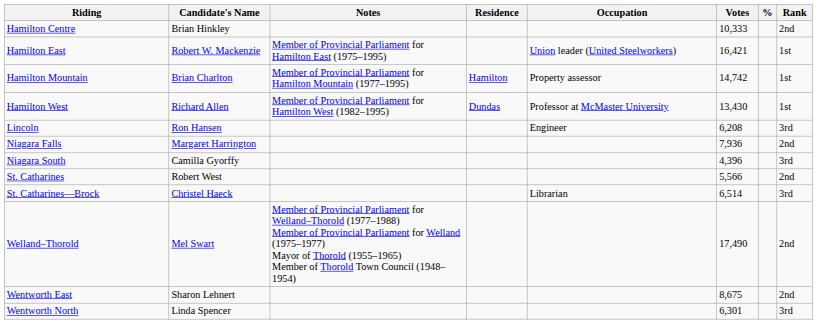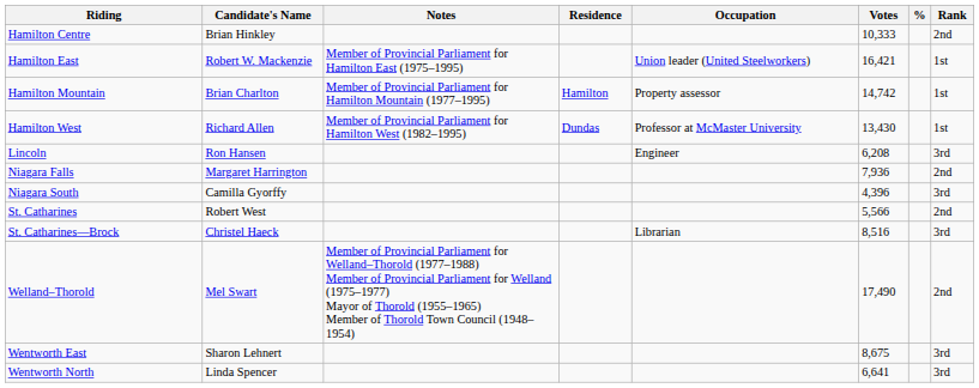 <table class="wikitable sortable" width="100%">
 <tr>
 <th style="width:250px;">Riding<br></th>
 <th style="width:150px;">Candidate's Name</th>
 <th style="width:300px;">Notes</th>
 <th>Residence</th>
 <th>Occupation</th>
 <th>Votes</th>
 <th>%</th>
 <th>Rank</th>
 </tr>
 <tr>
 <td><a href='#'>Hamilton Centre</a></td>
 <td>Brian Hinkley</td>
 <td></td>
 <td></td>
 <td></td>
 <td>10,333</td>
 <td></td>
 <td>2nd</td>
 </tr>
 <tr>
 <td><a href='#'>Hamilton East</a></td>
 <td><a href='#'>Robert W. Mackenzie</a></td>
 <td><a href='#'>Member of Provincial Parliament</a> for <a href='#'>Hamilton East</a> (1975–1995)</td>
 <td></td>
 <td><a href='#'>Union</a> leader (<a href='#'>United Steelworkers</a>)</td>
 <td>16,421</td>
 <td></td>
 <td>1st</td>
 </tr>
 <tr>
 <td><a href='#'>Hamilton Mountain</a></td>
 <td><a href='#'>Brian Charlton</a></td>
 <td><a href='#'>Member of Provincial Parliament</a> for <a href='#'>Hamilton Mountain</a> (1977–1995)</td>
 <td><a href='#'>Hamilton</a></td>
 <td>Property assessor</td>
 <td>14,742</td>
 <td></td>
 <td>1st</td>
 </tr>
 <tr>
 <td><a href='#'>Hamilton West</a></td>
 <td><a href='#'>Richard Allen</a></td>
 <td><a href='#'>Member of Provincial Parliament</a> for <a href='#'>Hamilton West</a> (1982–1995)</td>
 <td><a href='#'>Dundas</a></td>
 <td>Professor at <a href='#'>McMaster University</a></td>
 <td>13,430</td>
 <td></td>
 <td>1st</td>
 </tr>
 <tr>
 <td><a href='#'>Lincoln</a></td>
 <td><a href='#'>Ron Hansen</a></td>
 <td></td>
 <td></td>
 <td>Engineer</td>
 <td>6,208</td>
 <td></td>
 <td>3rd</td>
 </tr>
 <tr>
 <td><a href='#'>Niagara Falls</a></td>
 <td><a href='#'>Margaret Harrington</a></td>
 <td></td>
 <td></td>
 <td></td>
 <td>7,936</td>
 <td></td>
 <td>2nd</td>
 </tr>
 <tr>
 <td><a href='#'>Niagara South</a></td>
 <td>Camilla Gyorffy</td>
 <td></td>
 <td></td>
 <td></td>
 <td>4,396</td>
 <td></td>
 <td>3rd</td>
 </tr>
 <tr>
 <td><a href='#'>St. Catharines</a></td>
 <td>Robert West</td>
 <td></td>
 <td></td>
 <td></td>
 <td>5,566</td>
 <td></td>
 <td>2nd</td>
 </tr>
 <tr>
 <td><a href='#'>St. Catharines—Brock</a></td>
 <td><a href='#'>Christel Haeck</a></td>
 <td></td>
 <td></td>
 <td>Librarian</td>
-<td>6,514</td>
+<td>8,516</td>
 <td></td>
 <td>3rd</td>
 </tr>
 <tr>
 <td><a href='#'>Welland–Thorold</a></td>
 <td><a href='#'>Mel Swart</a></td>
 <td><a href='#'>Member of Provincial Parliament</a> for <a href='#'>Welland–Thorold</a> (1977–1988) <br> <a href='#'>Member of Provincial Parliament</a> for <a href='#'>Welland</a> (1975–1977) <br> Mayor of <a href='#'>Thorold</a> (1955–1965) <br> Member of <a href='#'>Thorold</a> Town Council (1948–1954)</td>
 <td></td>
 <td></td>
 <td>17,490</td>
 <td></td>
 <td>2nd</td>
 </tr>
 <tr>
 <td><a href='#'>Wentworth East</a></td>
 <td>Sharon Lehnert</td>
 <td></td>
 <td></td>
 <td></td>
 <td>8,675</td>
 <td></td>
-<td>2nd</td>
+<td>3rd</td>
 </tr>
 <tr>
 <td><a href='#'>Wentworth North</a></td>
 <td>Linda Spencer</td>
 <td></td>
 <td></td>
 <td></td>
-<td>6,301</td>
+<td>6,641</td>
 <td></td>
 <td>3rd</td>
 </tr>
 </table>
